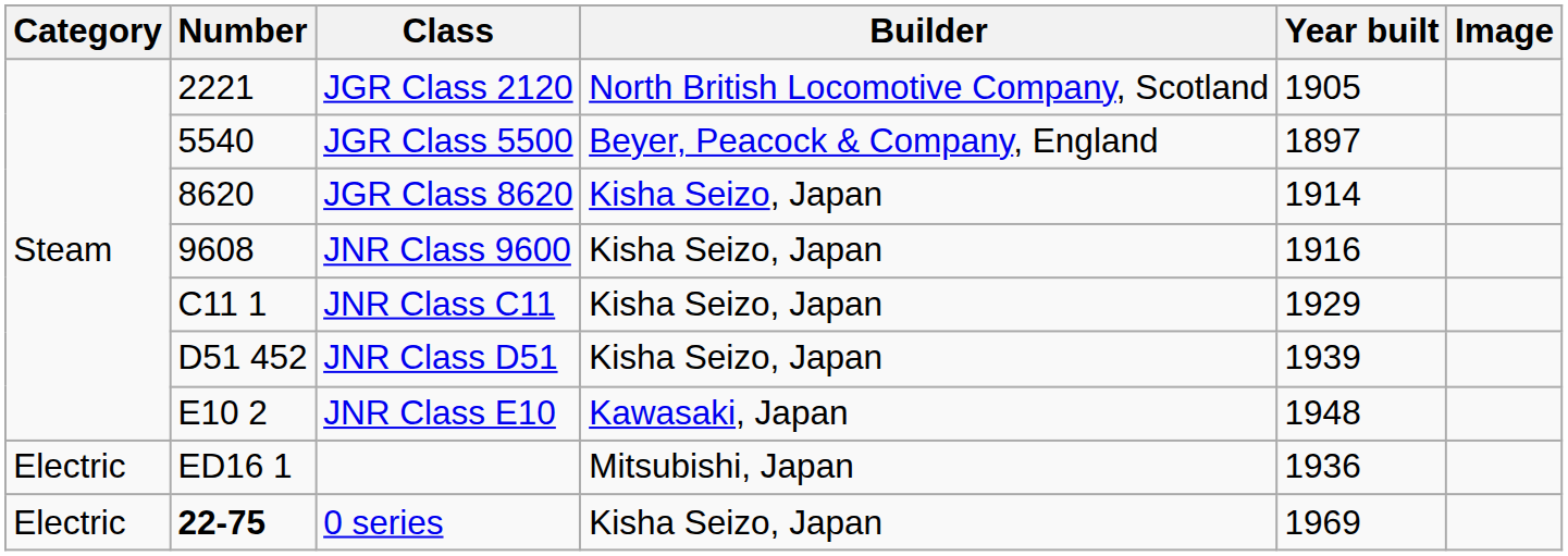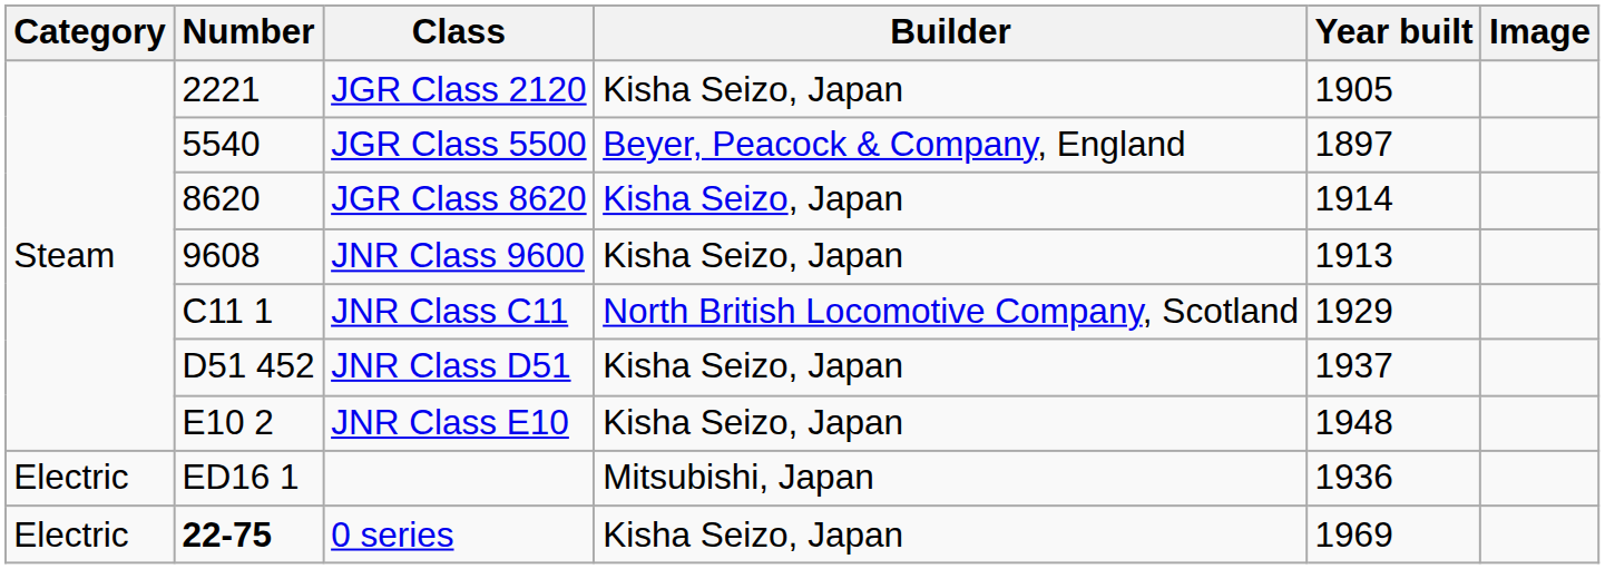 <table class="wikitable">
 <tr>
 <th>Category</th>
 <th>Number</th>
 <th>Class</th>
 <th>Builder</th>
 <th>Year built</th>
 <th>Image</th>
 </tr>
 <tr>
 <td rowspan="7">Steam</td>
 <td>2221</td>
 <td><a href='#'>JGR Class 2120</a></td>
-<td><a href='#'>North British Locomotive Company</a>, Scotland</td>
+<td>Kisha Seizo, Japan</td>
 <td>1905</td>
 <td></td>
 </tr>
 <tr>
 <td>5540</td>
 <td><a href='#'>JGR Class 5500</a></td>
 <td><a href='#'>Beyer, Peacock & Company</a>, England</td>
 <td>1897</td>
 <td></td>
 </tr>
 <tr>
 <td>8620</td>
 <td><a href='#'>JGR Class 8620</a></td>
 <td><a href='#'>Kisha Seizo</a>, Japan</td>
 <td>1914</td>
 <td></td>
 </tr>
 <tr>
 <td>9608</td>
 <td><a href='#'>JNR Class 9600</a></td>
 <td>Kisha Seizo, Japan</td>
-<td>1916</td>
+<td>1913</td>
 <td></td>
 </tr>
 <tr>
 <td>C11 1</td>
 <td><a href='#'>JNR Class C11</a></td>
-<td>Kisha Seizo, Japan</td>
+<td><a href='#'>North British Locomotive Company</a>, Scotland</td>
 <td>1929</td>
 <td></td>
 </tr>
 <tr>
 <td>D51 452</td>
 <td><a href='#'>JNR Class D51</a></td>
 <td>Kisha Seizo, Japan</td>
-<td>1939</td>
+<td>1937</td>
 <td></td>
 </tr>
 <tr>
 <td>E10 2</td>
 <td><a href='#'>JNR Class E10</a></td>
-<td><a href='#'>Kawasaki</a>, Japan</td>
+<td>Kisha Seizo, Japan</td>
 <td>1948</td>
 <td></td>
 </tr>
 <tr>
 <td>Electric</td>
 <td>ED16 1</td>
 <td></td>
 <td>Mitsubishi, Japan</td>
 <td>1936</td>
 <td></td>
 </tr>
 <tr>
 <td>Electric</td>
 <td><strong>22-75</strong></td>
 <td><a href='#'>0 series</a></td>
 <td>Kisha Seizo, Japan</td>
 <td>1969</td>
 <td></td>
 </tr>
 </table>
